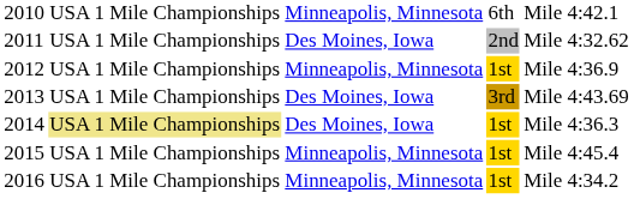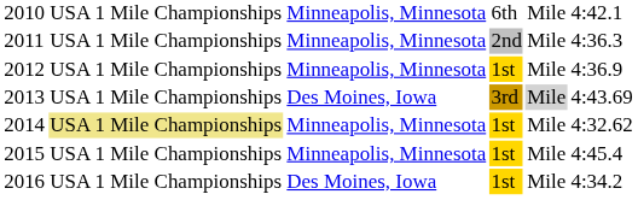 <table>
 <tr>
 <td>2010</td>
 <td>USA 1 Mile Championships</td>
 <td><a href='#'>Minneapolis, Minnesota</a></td>
 <td>6th</td>
 <td>Mile</td>
 <td>4:42.1</td>
 </tr>
 <tr>
 <td>2011</td>
 <td>USA 1 Mile Championships</td>
-<td><a href='#'>Des Moines, Iowa</a></td>
+<td><a href='#'>Minneapolis, Minnesota</a></td>
 <td bgcolor=silver>2nd</td>
 <td>Mile</td>
-<td>4:32.62</td>
+<td>4:36.3</td>
 </tr>
 <tr>
 <td>2012</td>
 <td>USA 1 Mile Championships</td>
 <td><a href='#'>Minneapolis, Minnesota</a></td>
 <td bgcolor=gold>1st</td>
 <td>Mile</td>
 <td>4:36.9</td>
 </tr>
 <tr>
 <td>2013</td>
 <td>USA 1 Mile Championships</td>
 <td><a href='#'>Des Moines, Iowa</a></td>
 <td bgcolor=cc9900>3rd</td>
-<td>Mile</td>
+<td style="background: lightgrey;">Mile</td>
 <td>4:43.69</td>
 </tr>
 <tr>
 <td>2014</td>
 <td style="background: khaki;">USA 1 Mile Championships</td>
-<td><a href='#'>Des Moines, Iowa</a></td>
+<td><a href='#'>Minneapolis, Minnesota</a></td>
 <td bgcolor=gold>1st</td>
 <td>Mile</td>
-<td>4:36.3</td>
+<td>4:32.62</td>
 </tr>
 <tr>
 <td>2015</td>
 <td>USA 1 Mile Championships</td>
 <td><a href='#'>Minneapolis, Minnesota</a></td>
 <td bgcolor=gold>1st</td>
 <td>Mile</td>
 <td>4:45.4</td>
 </tr>
 <tr>
 <td>2016</td>
 <td>USA 1 Mile Championships</td>
-<td><a href='#'>Minneapolis, Minnesota</a></td>
+<td><a href='#'>Des Moines, Iowa</a></td>
 <td bgcolor=gold>1st</td>
 <td>Mile</td>
 <td>4:34.2</td>
 </tr>
 </table>
